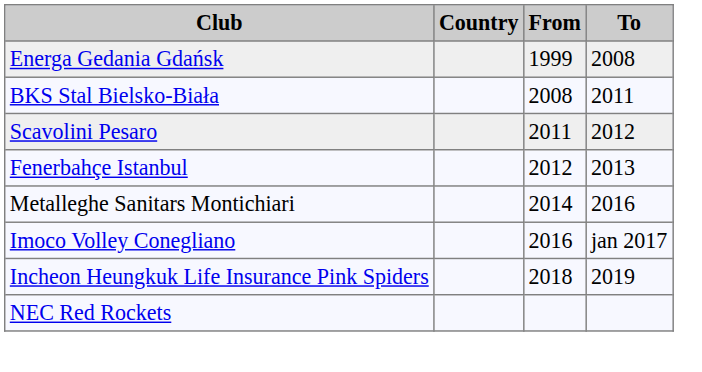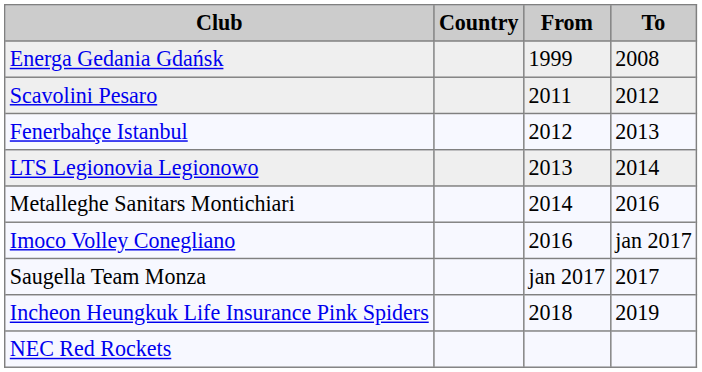 <table bgcolor="#f7f8ff" cellpadding="3" cellspacing="0" border="1" style="font-size: 95%; border: gray solid 1px; border-collapse: collapse;">
 <tr bgcolor="#CCCCCC">
 <td align="center"><strong>Club</strong></td>
 <td align="center"><strong>Country</strong></td>
 <td align="center"><strong>From</strong></td>
 <td align="center"><strong>To</strong></td>
 </tr>
 <tr bgcolor="#EFEFEF" align=left>
 <td><a href='#'>Energa Gedania Gdańsk</a></td>
 <td></td>
 <td>1999</td>
 <td>2008</td>
 </tr>
-<tr align="left">
-<td><a href='#'>BKS Stal Bielsko-Biała</a></td>
-<td></td>
-<td>2008</td>
-<td>2011</td>
-</tr>
 <tr bgcolor="#EFEFEF" align=left>
 <td><a href='#'>Scavolini Pesaro</a></td>
 <td></td>
 <td>2011</td>
 <td>2012</td>
 </tr>
 <tr align="left">
 <td><a href='#'>Fenerbahçe Istanbul</a></td>
 <td></td>
 <td>2012</td>
 <td>2013</td>
+</tr>
+<tr bgcolor="#EFEFEF" align=left>
+<td><a href='#'>LTS Legionovia Legionowo</a></td>
+<td></td>
+<td>2013</td>
+<td>2014</td>
 </tr>
 <tr align="left">
 <td>Metalleghe Sanitars Montichiari</td>
 <td></td>
 <td>2014</td>
 <td>2016</td>
 </tr>
 <tr align="left">
 <td><a href='#'>Imoco Volley Conegliano</a></td>
 <td></td>
 <td>2016</td>
 <td>jan 2017</td>
 </tr>
 <tr align="left">
+<td>Saugella Team Monza</td>
+<td></td>
+<td>jan 2017</td>
+<td>2017</td>
+</tr>
+<tr align="left">
 <td><a href='#'>Incheon Heungkuk Life Insurance Pink Spiders</a></td>
 <td></td>
 <td>2018</td>
 <td>2019</td>
 </tr>
 <tr align="left">
 <td><a href='#'>NEC Red Rockets</a></td>
 <td></td>
 <td></td>
 <td></td>
 </tr>
 </table>
